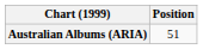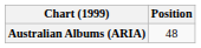 <table class="wikitable plainrowheaders" style="text-align:center">
 <tr>
 <th scope="col">Chart (1999)</th>
 <th scope="col">Position</th>
 </tr>
 <tr>
 <th scope="row">Australian Albums (ARIA)</th>
-<td>51</td>
+<td>48</td>
 </tr>
 </table>
